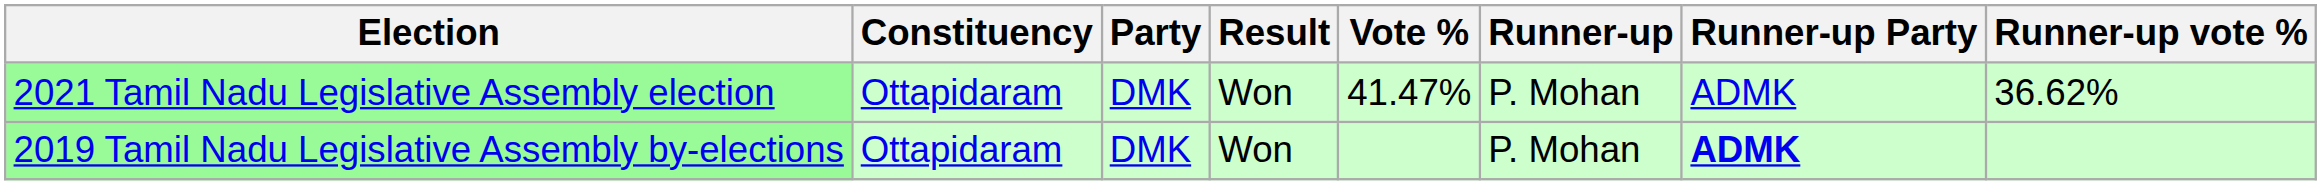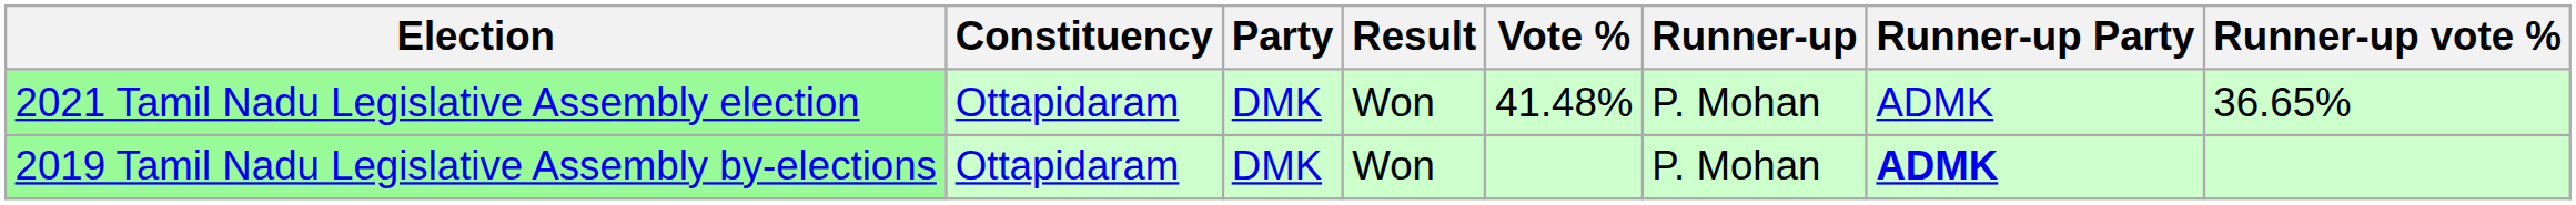 <table class="wikitable">
 <tr>
 <th>Election</th>
 <th>Constituency</th>
 <th>Party</th>
 <th>Result</th>
 <th>Vote %</th>
 <th>Runner-up</th>
 <th>Runner-up Party</th>
 <th>Runner-up vote %</th>
 </tr>
 <tr style="background:#cfc;">
 <td bgcolor=#98FB98><a href='#'>2021 Tamil Nadu Legislative Assembly election</a></td>
 <td><a href='#'>Ottapidaram</a></td>
 <td><a href='#'>DMK</a></td>
 <td>Won</td>
-<td>41.47%</td>
+<td>41.48%</td>
 <td>P. Mohan</td>
 <td><a href='#'>ADMK</a></td>
-<td>36.62%</td>
+<td>36.65%</td>
 </tr>
 <tr style="background:#cfc;">
 <td bgcolor=#98FB98><a href='#'>2019 Tamil Nadu Legislative Assembly by-elections</a></td>
 <td><a href='#'>Ottapidaram</a></td>
 <td><a href='#'>DMK</a></td>
 <td>Won</td>
 <td></td>
 <td>P. Mohan</td>
 <td><strong><a href='#'>ADMK</a></strong></td>
 <td></td>
 </tr>
 </table>
